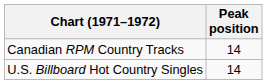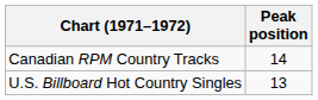 <table class="wikitable">
 <tr>
 <th align="left">Chart (1971–1972)</th>
 <th align="center">Peak<br>position</th>
 </tr>
 <tr>
 <td align="left">Canadian <em>RPM</em> Country Tracks</td>
 <td align="center">14</td>
 </tr>
 <tr>
 <td align="left">U.S. <em>Billboard</em> Hot Country Singles</td>
-<td align="center">14</td>
+<td align="center">13</td>
 </tr>
 </table>
